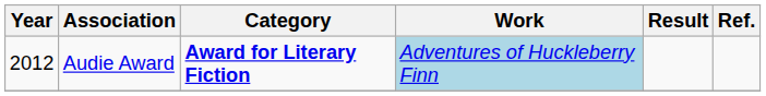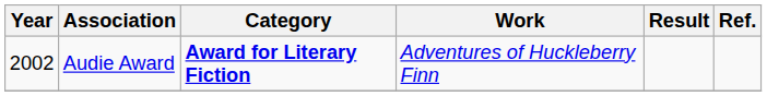 <table class="wikitable">
 <tr>
 <th>Year</th>
 <th>Association</th>
 <th>Category</th>
 <th>Work</th>
 <th>Result</th>
 <th>Ref.</th>
 </tr>
 <tr>
-<td>2012</td>
+<td>2002</td>
 <td><a href='#'>Audie Award</a></td>
 <td><strong><a href='#'>Award for Literary Fiction</a></strong></td>
-<td style="background: lightblue;"><em><a href='#'>Adventures of Huckleberry Finn</a></em></td>
+<td><em><a href='#'>Adventures of Huckleberry Finn</a></em></td>
 <td></td>
 <td></td>
 </tr>
 <tr>
 </tr>
 </table>
